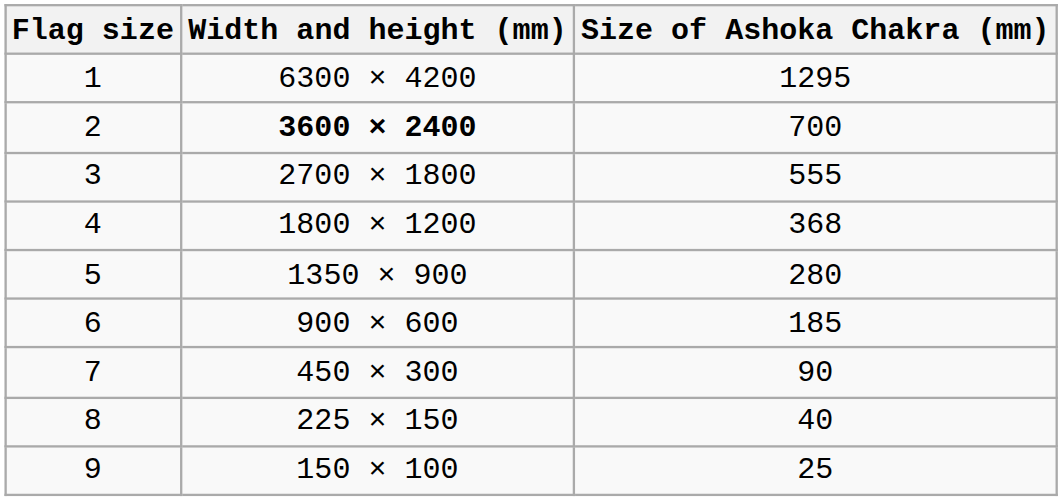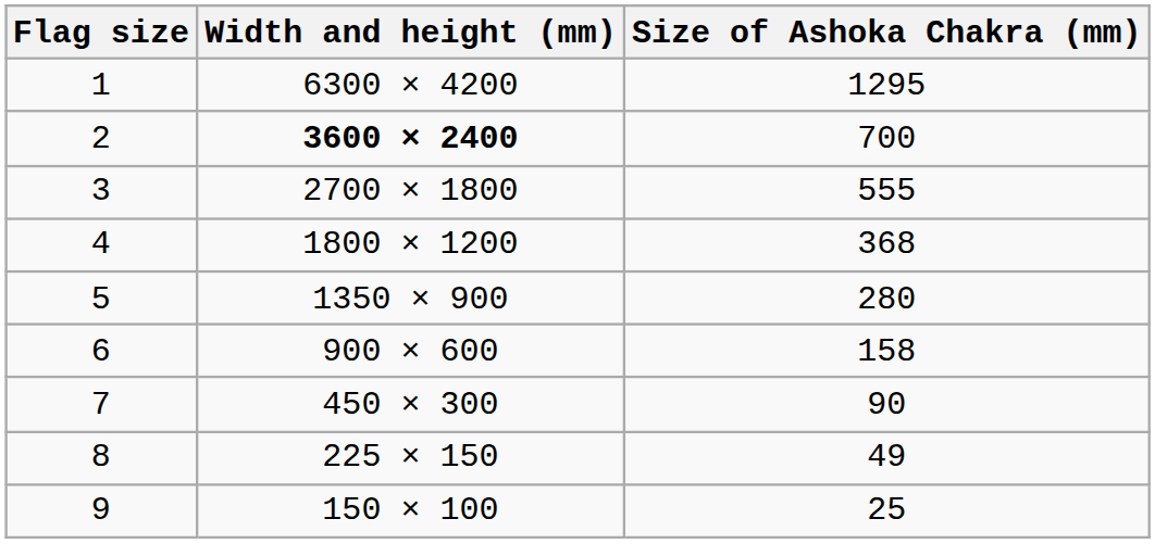 <table class="wikitable" style="float:right; margin: 1em auto 1em auto; text-align:center">
 <tr>
 <th>Flag size</th>
 <th>Width and height (mm)</th>
 <th>Size of Ashoka Chakra (mm)</th>
 </tr>
 <tr>
 <td>1</td>
 <td>6300 × 4200</td>
 <td>1295</td>
 </tr>
 <tr>
 <td>2</td>
 <td><strong>3600 × 2400</strong></td>
 <td>700</td>
 </tr>
 <tr>
 <td>3</td>
 <td>2700 × 1800</td>
 <td>555</td>
 </tr>
 <tr>
 <td>4</td>
 <td>1800 × 1200</td>
 <td>368</td>
 </tr>
 <tr>
 <td>5</td>
 <td>1350 × 900</td>
 <td>280</td>
 </tr>
 <tr>
 <td>6</td>
 <td>900 × 600</td>
-<td>185</td>
+<td>158</td>
 </tr>
 <tr>
 <td>7</td>
 <td>450 × 300</td>
 <td>90</td>
 </tr>
 <tr>
 <td>8</td>
 <td>225 × 150</td>
-<td>40</td>
+<td>49</td>
 </tr>
 <tr>
 <td>9</td>
 <td>150 × 100</td>
 <td>25</td>
 </tr>
 </table>
